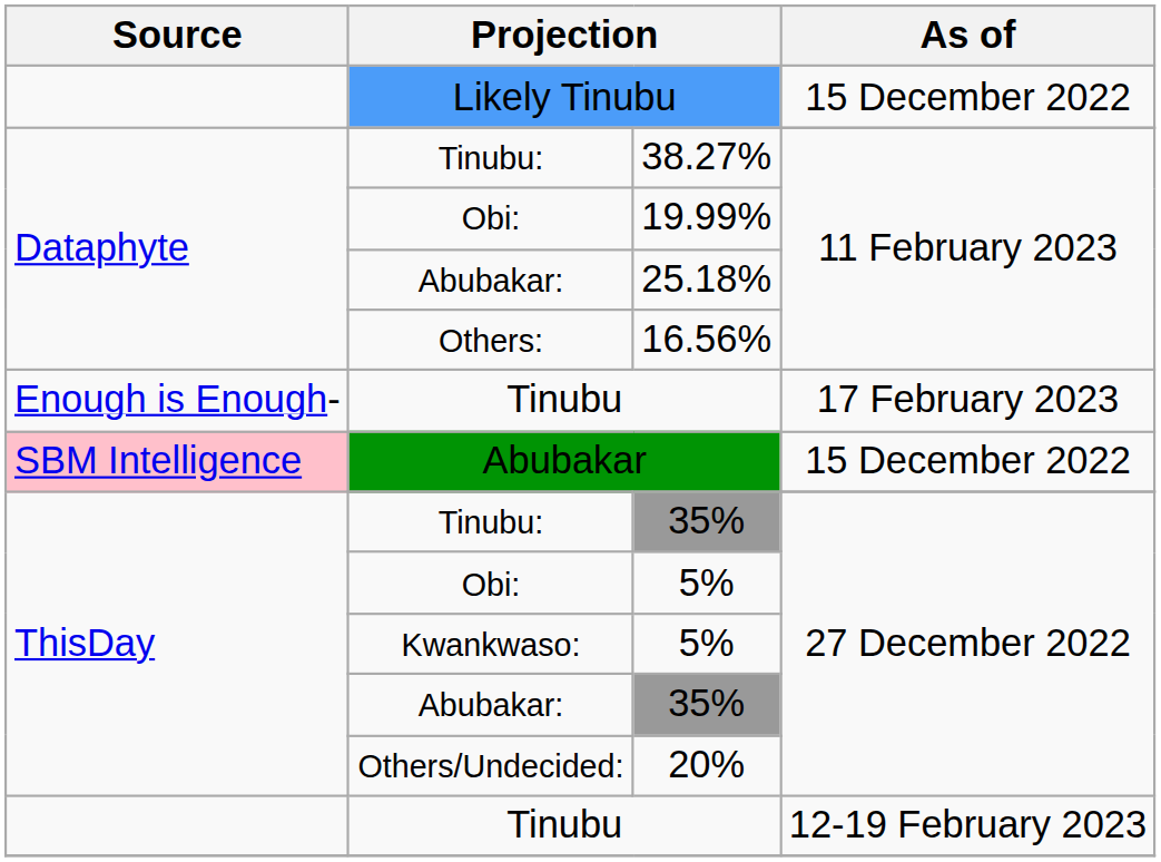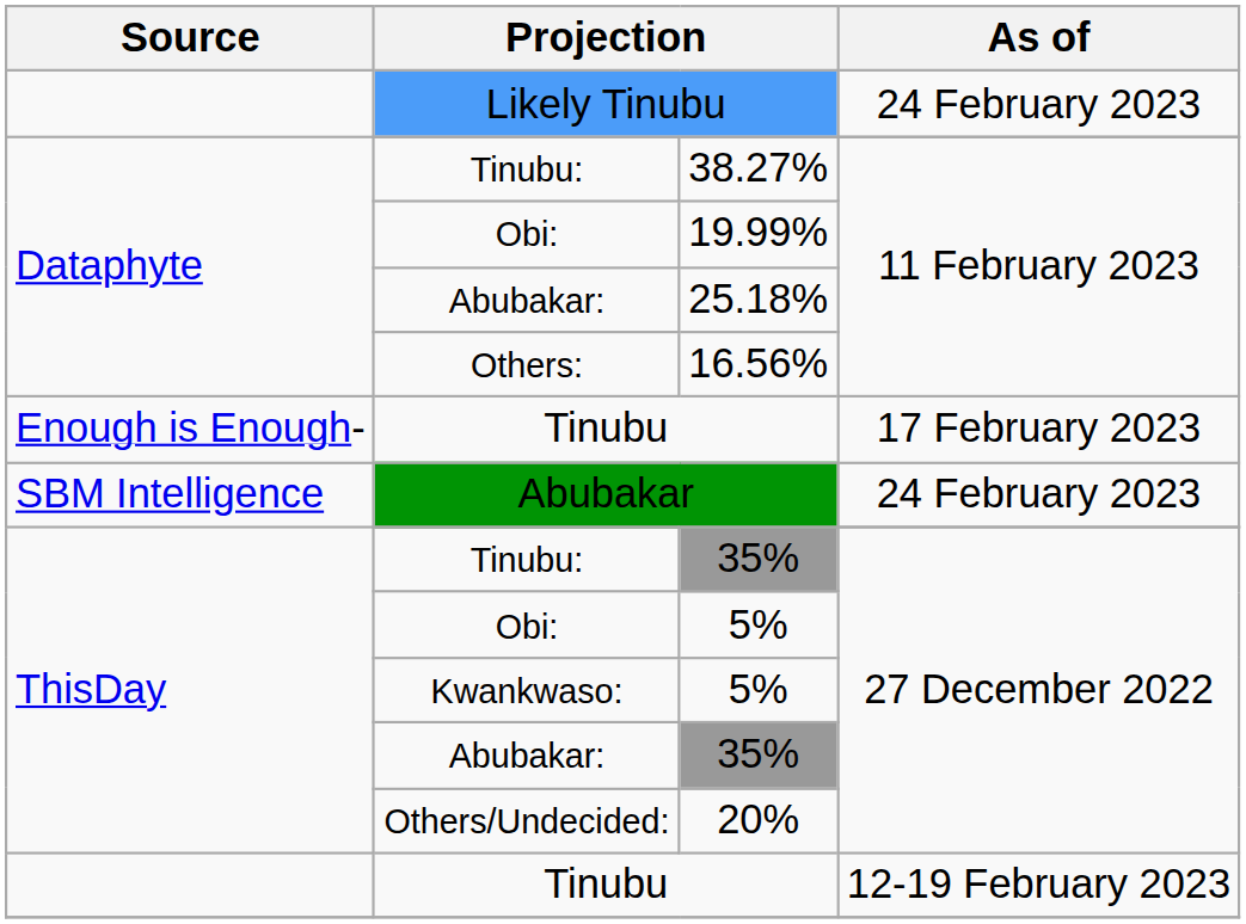 <table class="wikitable" style="text-align:center">
 <tr>
 <th>Source</th>
 <th colspan=2>Projection</th>
 <th>As of</th>
 </tr>
 <tr>
 <td align="left"></td>
 <td colspan=2 bgcolor=#4b9cf9>Likely Tinubu</td>
-<td>15 December 2022</td>
+<td>24 February 2023</td>
 </tr>
 <tr>
 <td rowspan=5 align="left"><a href='#'>Dataphyte</a></td>
 </tr>
 <tr>
 <td><small>Tinubu:</small></td>
 <td>38.27%</td>
 <td rowspan=4>11 February 2023</td>
 </tr>
 <tr>
 <td><small>Obi:</small></td>
 <td>19.99%</td>
 </tr>
 <tr>
 <td><small>Abubakar:</small></td>
 <td>25.18%</td>
 </tr>
 <tr>
 <td><small>Others:</small></td>
 <td>16.56%</td>
 </tr>
 <tr>
 <td align="left"><a href='#'>Enough is Enough</a>-<br></td>
 <td colspan=2 >Tinubu</td>
 <td>17 February 2023</td>
 </tr>
 <tr>
-<td align="left" style="background: pink;"><a href='#'>SBM Intelligence</a></td>
+<td align="left"><a href='#'>SBM Intelligence</a></td>
 <td colspan=2  bgcolor=#009404>Abubakar</td>
-<td>15 December 2022</td>
+<td>24 February 2023</td>
 </tr>
 <tr>
 <td rowspan=6 align="left"><a href='#'>ThisDay</a></td>
 </tr>
 <tr>
 <td><small>Tinubu:</small></td>
 <td bgcolor=#999999>35%</td>
 <td rowspan=5>27 December 2022</td>
 </tr>
 <tr>
 <td><small>Obi:</small></td>
 <td>5%</td>
 </tr>
 <tr>
 <td><small>Kwankwaso:</small></td>
 <td>5%</td>
 </tr>
 <tr>
 <td><small>Abubakar:</small></td>
 <td bgcolor=#999999>35%</td>
 </tr>
 <tr>
 <td><small>Others/Undecided:</small></td>
 <td>20%</td>
 </tr>
 <tr>
 <td align="left"></td>
 <td colspan=2 >Tinubu</td>
 <td>12-19 February 2023</td>
 </tr>
 <tr>
 </tr>
 </table>
